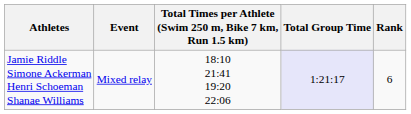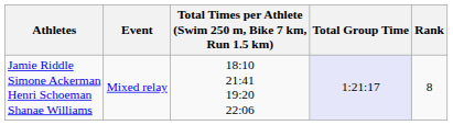 <table class="wikitable" border="1" style="font-size:90%">
 <tr>
 <th>Athletes</th>
 <th>Event</th>
 <th>Total Times per Athlete <br> (Swim 250 m, Bike 7 km, <br> Run 1.5 km)</th>
 <th>Total Group Time</th>
 <th>Rank</th>
 </tr>
 <tr align=center>
 <td align=left><a href='#'>Jamie Riddle</a><br><a href='#'>Simone Ackerman</a><br><a href='#'>Henri Schoeman</a><br><a href='#'>Shanae Williams</a></td>
 <td align=left><a href='#'>Mixed relay</a></td>
 <td>18:10<br>21:41<br>19:20<br>22:06</td>
 <td style="background: lavender;">1:21:17</td>
-<td>6</td>
+<td>8</td>
 </tr>
 </table>
